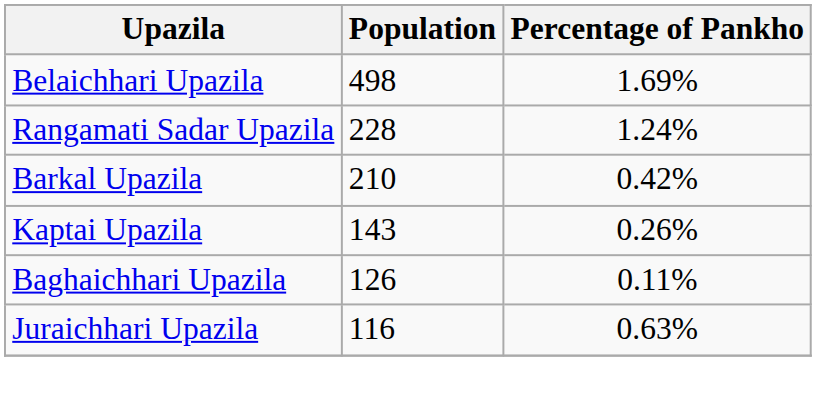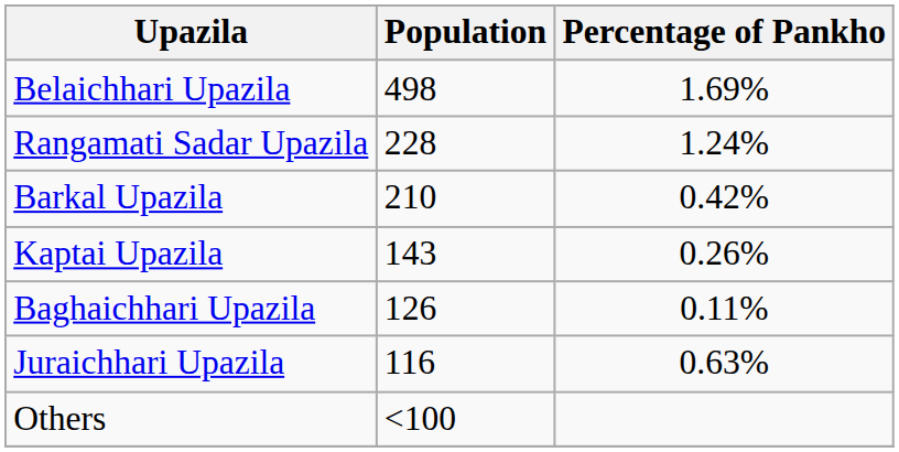 <table class="wikitable sortable">
 <tr>
 <th>Upazila</th>
 <th>Population</th>
 <th>Percentage of Pankho </th>
 </tr>
 <tr>
 <td><a href='#'>Belaichhari Upazila</a></td>
 <td>498</td>
 <td align=center>1.69%</td>
 </tr>
 <tr>
 <td><a href='#'>Rangamati Sadar Upazila</a></td>
 <td>228</td>
 <td align=center>1.24%</td>
 </tr>
 <tr>
 <td><a href='#'>Barkal Upazila</a></td>
 <td>210</td>
 <td align=center>0.42%</td>
 </tr>
 <tr>
 <td><a href='#'>Kaptai Upazila</a></td>
 <td>143</td>
 <td align=center>0.26%</td>
 </tr>
 <tr>
 <td><a href='#'>Baghaichhari Upazila</a></td>
 <td>126</td>
 <td align=center>0.11%</td>
 </tr>
 <tr>
 <td><a href='#'>Juraichhari Upazila</a></td>
 <td>116</td>
 <td align=center>0.63%</td>
 </tr>
 <tr>
+<td>Others</td>
+<td><100</td>
+<td></td>
+</tr>
+<tr>
 </tr>
 </table>
